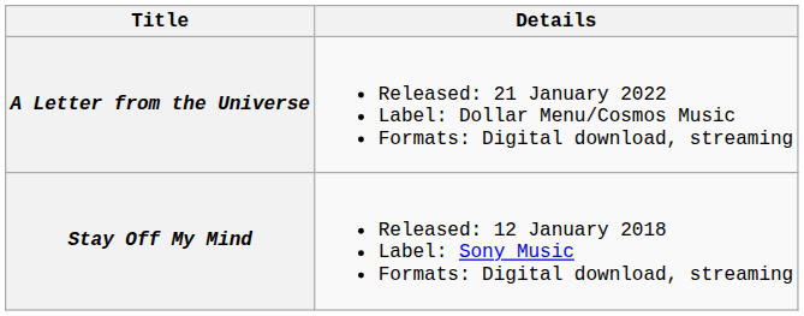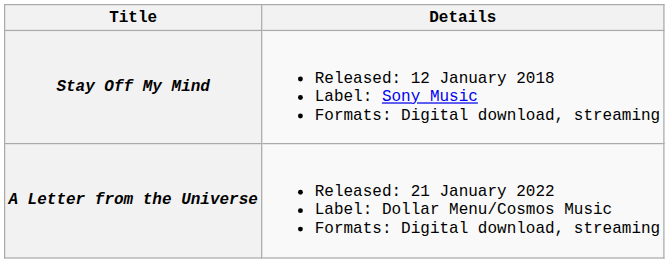 <table class="wikitable plainrowheaders" style="text-align:center;">
 <tr>
 <th scope="col">Title</th>
 <th scope="col">Details</th>
 </tr>
 <tr>
+<th scope="row"><em>Stay Off My Mind</em></th>
+<td style="text-align:left;"><br><ul><li>Released: 12 January 2018</li><li>Label: <a href='#'>Sony Music</a></li><li>Formats: Digital download, streaming</li></ul></td>
+</tr>
+<tr>
 <th scope="row"><em>A Letter from the Universe</em></th>
 <td style="text-align:left;"><br><ul><li>Released: 21 January 2022</li><li>Label: Dollar Menu/Cosmos Music</li><li>Formats: Digital download, streaming</li></ul></td>
 </tr>
-<tr>
-<th scope="row"><em>Stay Off My Mind</em></th>
-<td style="text-align:left;"><br><ul><li>Released: 12 January 2018</li><li>Label: <a href='#'>Sony Music</a></li><li>Formats: Digital download, streaming</li></ul></td>
-</tr>
 </table>
